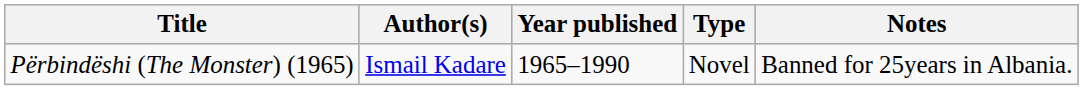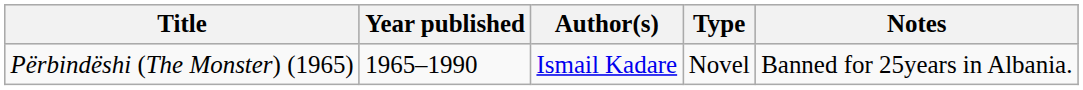 <table class="wikitable sortable">
 <tr>
 <th>Title</th>
+<th>Year published</th>
 <th>Author(s)</th>
-<th>Year published</th>
 <th>Type</th>
 <th class="unsortable">Notes</th>
 </tr>
 <tr>
 <td><em>Përbindëshi</em> (<em>The Monster</em>) (1965)</td>
+<td>1965–1990</td>
 <td><a href='#'>Ismail Kadare</a></td>
-<td>1965–1990</td>
 <td>Novel</td>
 <td>Banned for 25years in Albania.</td>
 </tr>
 </table>
